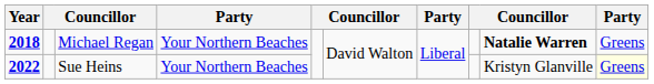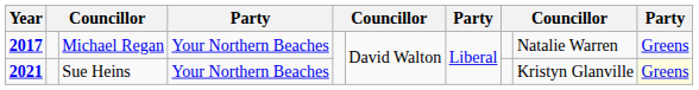 <table class="wikitable">
 <tr>
 <th>Year</th>
 <th colspan="2">Councillor</th>
 <th>Party</th>
 <th colspan="2">Councillor</th>
 <th>Party</th>
 <th colspan="2">Councillor</th>
 <th>Party</th>
 </tr>
 <tr>
-<td><strong><a href='#'>2018</a></strong></td>
+<td><strong><a href='#'>2017</a></strong></td>
 <td rowspan="1" width="1px" > </td>
 <td rowspan="1"><a href='#'>Michael Regan</a></td>
 <td rowspan="1"><a href='#'>Your Northern Beaches</a></td>
 <td rowspan="2" width="1px" > </td>
 <td rowspan="2">David Walton</td>
 <td rowspan="2"><a href='#'>Liberal</a></td>
 <td rowspan="1" width="1px" > </td>
-<td rowspan="1"><strong>Natalie Warren</strong></td>
+<td rowspan="1">Natalie Warren</td>
 <td rowspan="1"><a href='#'>Greens</a></td>
 </tr>
 <tr>
-<td><strong><a href='#'>2022</a></strong></td>
+<td><strong><a href='#'>2021</a></strong></td>
 <td rowspan="1" width="1px" > </td>
 <td rowspan="1">Sue Heins</td>
 <td rowspan="1"><a href='#'>Your Northern Beaches</a></td>
 <td rowspan="1" width="1px" > </td>
 <td rowspan="1">Kristyn Glanville</td>
 <td rowspan="1" style="background: lightyellow;"><a href='#'>Greens</a></td>
 </tr>
 </table>
